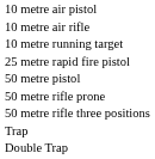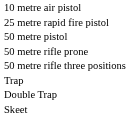 <table>
 <tr>
 <td>10 metre air pistol <br></td>
-<td></td>
-<td></td>
-<td></td>
-</tr>
-<tr>
-<td>10 metre air rifle <br></td>
-<td></td>
-<td></td>
-<td></td>
-</tr>
-<tr>
-<td>10 metre running target <br></td>
 <td></td>
 <td></td>
 <td></td>
 </tr>
 <tr>
 <td>25 metre rapid fire pistol <br></td>
 <td></td>
 <td></td>
 <td></td>
 </tr>
 <tr>
 <td>50 metre pistol <br></td>
 <td></td>
 <td></td>
 <td></td>
 </tr>
 <tr>
 <td>50 metre rifle prone <br></td>
 <td></td>
 <td></td>
 <td></td>
 </tr>
 <tr>
 <td>50 metre rifle three positions <br></td>
 <td></td>
 <td></td>
 <td></td>
 </tr>
 <tr>
 <td>Trap <br></td>
 <td></td>
 <td></td>
 <td></td>
 </tr>
 <tr>
 <td>Double Trap <br></td>
 <td></td>
 <td></td>
 <td></td>
 </tr>
+<tr>
+<td>Skeet <br></td>
+<td></td>
+<td></td>
+<td></td>
+</tr>
 </table>
